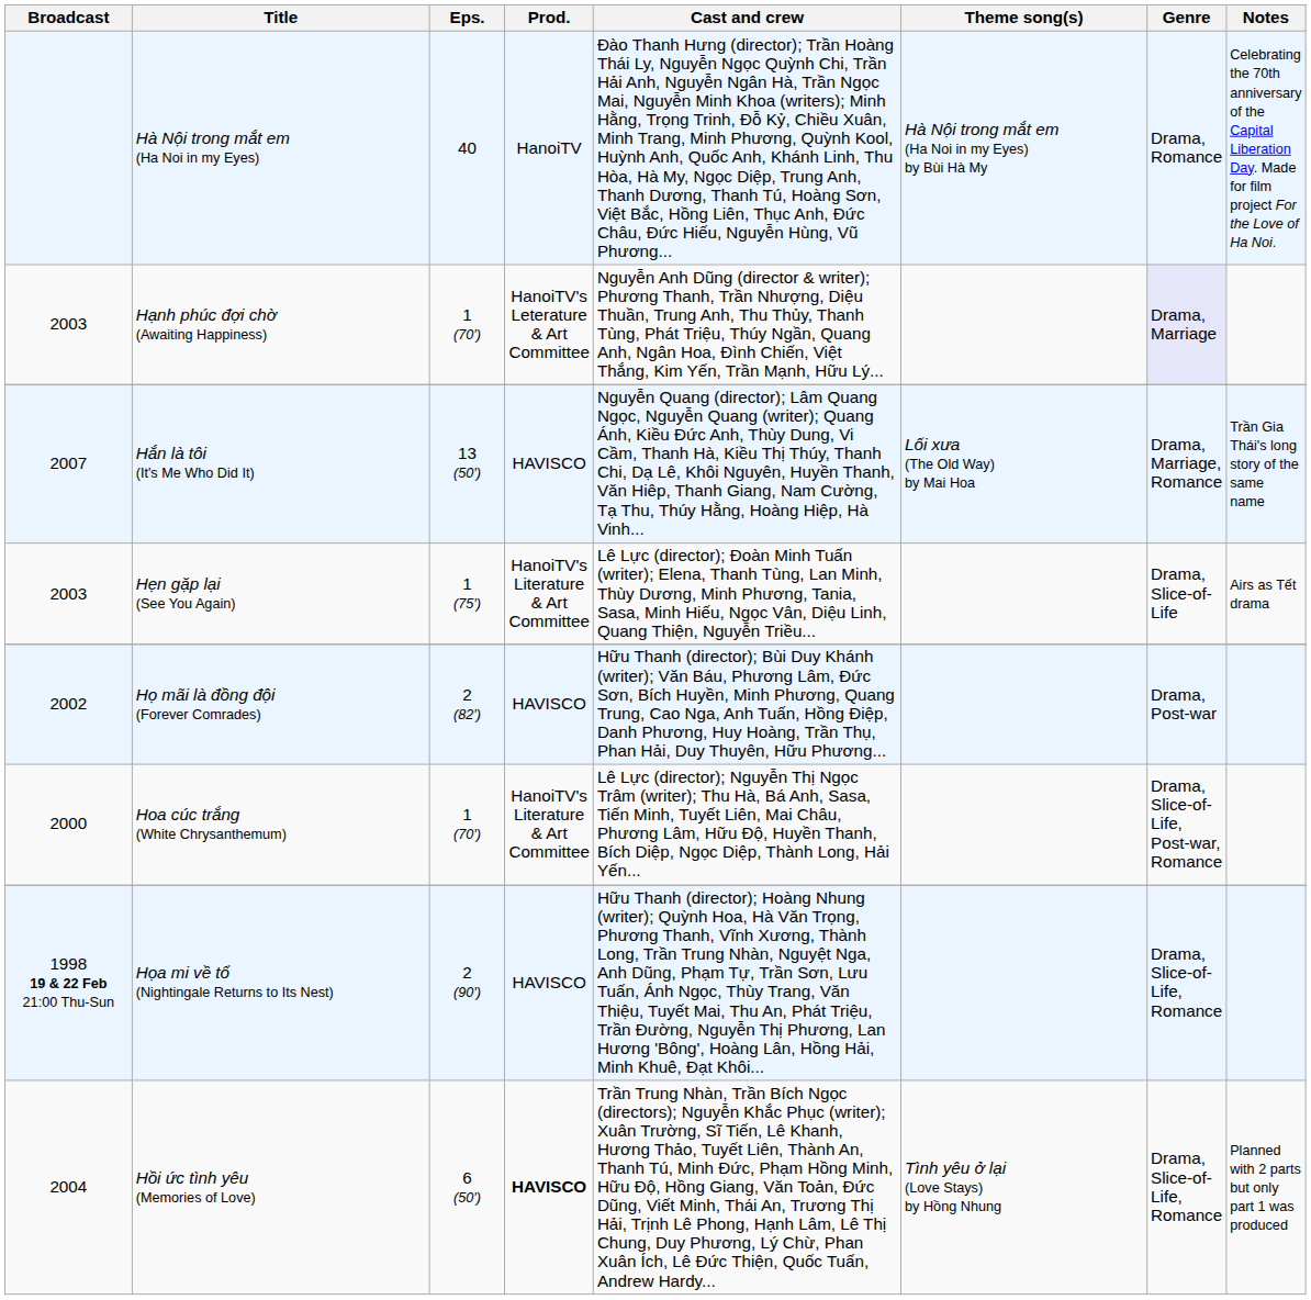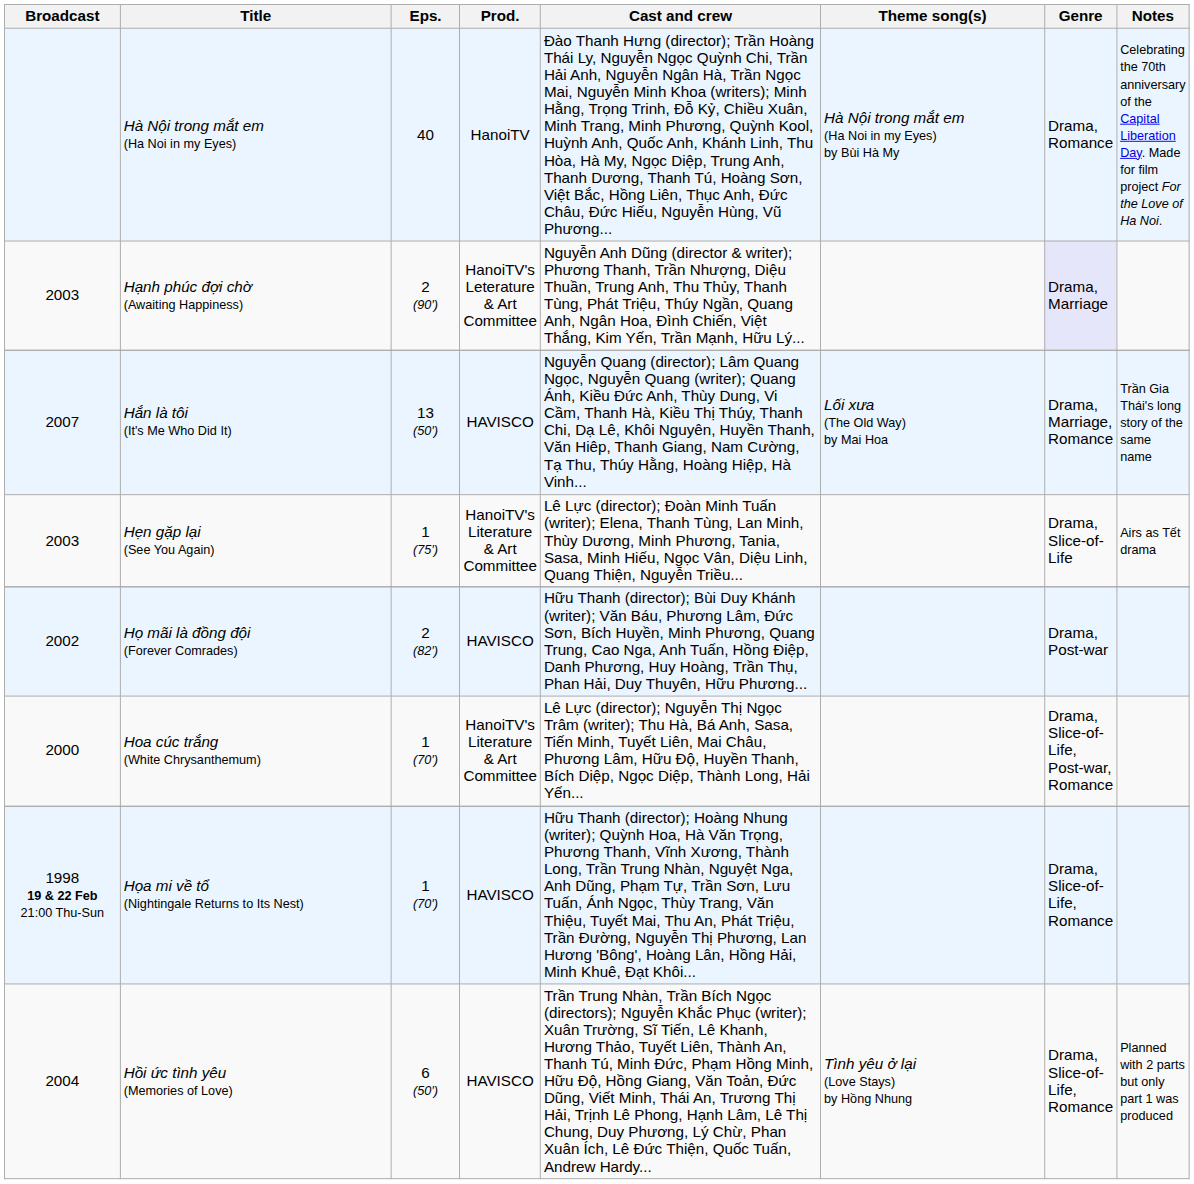 <table class="wikitable sortable">
 <tr>
 <th style="width:10%;">Broadcast</th>
 <th style="width:24%;">Title</th>
 <th style="width:6%;">Eps.</th>
 <th style="width:5%;">Prod.</th>
 <th style="width:25%;">Cast and crew</th>
 <th style="width:20%;">Theme song(s)</th>
 <th style="width:5%;">Genre</th>
 <th style="width:5%;">Notes</th>
 </tr>
 <tr ---- bgcolor="#ebf5ff">
 <td style="text-align:center;"></td>
 <td><em>Hà Nội trong mắt em</em><br><small>(Ha Noi in my Eyes)</small></td>
 <td style="text-align:center;">40</td>
 <td style="text-align:center;">HanoiTV</td>
 <td>Đào Thanh Hưng (director); Trần Hoàng Thái Ly, Nguyễn Ngọc Quỳnh Chi, Trần Hải Anh, Nguyễn Ngân Hà, Trần Ngọc Mai, Nguyễn Minh Khoa (writers); Minh Hằng, Trọng Trinh, Đỗ Kỷ, Chiều Xuân, Minh Trang, Minh Phương, Quỳnh Kool, Huỳnh Anh, Quốc Anh, Khánh Linh, Thu Hòa, Hà My, Ngọc Diệp, Trung Anh, Thanh Dương, Thanh Tú, Hoàng Sơn, Việt Bắc, Hồng Liên, Thục Anh, Đức Châu, Đức Hiếu, Nguyễn Hùng, Vũ Phương...</td>
 <td><em>Hà Nội trong mắt em</em><br><small>(Ha Noi in my Eyes)<br>by Bùi Hà My</small></td>
 <td>Drama, Romance</td>
 <td><small>Celebrating the 70th anniversary of the <a href='#'>Capital Liberation Day</a>. Made for film project <em>For the Love of Ha Noi</em>.</small></td>
 </tr>
 <tr>
 <td style="text-align:center;">2003 <br></td>
 <td><em>Hạnh phúc đợi chờ</em> <br><small>(Awaiting Happiness)</small></td>
-<td style="text-align:center;">1<br><small><em>(70′)</em></small></td>
+<td style="text-align:center;">2<br><small><em>(90′)</em></small></td>
 <td style="text-align:center;">HanoiTV's Leterature & Art Committee</td>
 <td>Nguyễn Anh Dũng (director & writer); Phương Thanh, Trần Nhượng, Diệu Thuần, Trung Anh, Thu Thủy, Thanh Tùng, Phát Triệu, Thúy Ngần, Quang Anh, Ngân Hoa, Đình Chiến, Việt Thắng, Kim Yến, Trần Mạnh, Hữu Lý...</td>
 <td></td>
 <td style="background: lavender;">Drama, Marriage</td>
 <td></td>
 </tr>
 <tr>
 </tr>
 <tr ---- bgcolor="#ebf5ff">
 <td style="text-align:center;">2007 <br></td>
 <td><em>Hắn là tôi</em> <br><small>(It's Me Who Did It)</small></td>
 <td style="text-align:center;">13<br><small><em>(50′)</em></small></td>
 <td style="text-align:center;">HAVISCO</td>
 <td>Nguyễn Quang (director); Lâm Quang Ngọc, Nguyễn Quang (writer); Quang Ánh, Kiều Đức Anh, Thùy Dung, Vi Cầm, Thanh Hà, Kiều Thị Thúy, Thanh Chi, Dạ Lê, Khôi Nguyên, Huyền Thanh, Văn Hiêp, Thanh Giang, Nam Cường, Tạ Thu, Thúy Hằng, Hoàng Hiệp, Hà Vinh...</td>
 <td><em>Lối xưa</em><br><small>(The Old Way)<br>by Mai Hoa</small></td>
 <td>Drama, Marriage, Romance</td>
 <td><small> Trần Gia Thái's long story of the same name</small></td>
 </tr>
 <tr>
 <td style="text-align:center;">2003 <br></td>
 <td><em>Hẹn gặp lại</em> <br><small>(See You Again)</small></td>
 <td style="text-align:center;">1<br><small><em>(75′)</em></small></td>
 <td style="text-align:center;">HanoiTV's Literature & Art Committee</td>
 <td>Lê Lực (director); Đoàn Minh Tuấn (writer); Elena, Thanh Tùng, Lan Minh, Thùy Dương, Minh Phương, Tania, Sasa, Minh Hiếu, Ngọc Vân, Diệu Linh, Quang Thiện, Nguyễn Triều...</td>
 <td></td>
 <td>Drama, Slice-of-Life</td>
 <td><small>Airs as Tết drama</small></td>
 </tr>
 <tr>
 </tr>
 <tr ---- bgcolor="#ebf5ff">
 <td style="text-align:center;">2002 <br></td>
 <td><em>Họ mãi là đồng đội</em> <br><small>(Forever Comrades)</small></td>
 <td style="text-align:center;">2<br><small><em>(82′)</em></small></td>
 <td style="text-align:center;">HAVISCO</td>
 <td>Hữu Thanh (director); Bùi Duy Khánh (writer); Văn Báu, Phương Lâm, Đức Sơn, Bích Huyền, Minh Phương, Quang Trung, Cao Nga, Anh Tuấn, Hồng Điệp, Danh Phương, Huy Hoàng, Trần Thụ, Phan Hải, Duy Thuyên, Hữu Phương...</td>
 <td></td>
 <td>Drama, Post-war</td>
 <td></td>
 </tr>
 <tr>
 <td style="text-align:center;">2000 <br></td>
 <td><em>Hoa cúc trắng</em> <br><small>(White Chrysanthemum)</small></td>
 <td style="text-align:center;">1<br><small><em>(70′)</em></small></td>
 <td style="text-align:center;">HanoiTV's Literature & Art Committee</td>
 <td>Lê Lực (director); Nguyễn Thị Ngọc Trâm (writer); Thu Hà, Bá Anh, Sasa, Tiến Minh, Tuyết Liên, Mai Châu, Phương Lâm, Hữu Độ, Huyền Thanh, Bích Diệp, Ngọc Diệp, Thành Long, Hải Yến...</td>
 <td></td>
 <td>Drama, Slice-of-Life, Post-war, Romance</td>
 <td></td>
 </tr>
 <tr>
 </tr>
 <tr ---- bgcolor="#ebf5ff">
 <td style="text-align:center;">1998<br><small><strong>19 & 22 Feb</strong></small><br><small>21:00 Thu-Sun</small> <br></td>
 <td><em>Họa mi về tổ</em> <br><small>(Nightingale Returns to Its Nest)</small></td>
-<td style="text-align:center;">2<br><small><em>(90′)</em></small></td>
+<td style="text-align:center;">1<br><small><em>(70′)</em></small></td>
 <td style="text-align:center;">HAVISCO</td>
 <td>Hữu Thanh (director); Hoàng Nhung (writer); Quỳnh Hoa, Hà Văn Trọng, Phương Thanh, Vĩnh Xương, Thành Long, Trần Trung Nhàn, Nguyệt Nga, Anh Dũng, Phạm Tự, Trần Sơn, Lưu Tuấn, Ánh Ngọc, Thùy Trang, Văn Thiệu, Tuyết Mai, Thu An, Phát Triệu, Trần Đường, Nguyễn Thị Phương, Lan Hương 'Bông', Hoàng Lân, Hồng Hải, Minh Khuê, Đạt Khôi...</td>
 <td></td>
 <td>Drama, Slice-of-Life, Romance</td>
 <td></td>
 </tr>
 <tr>
 <td style="text-align:center;">2004<br></td>
 <td><em>Hồi ức tình yêu</em> <br><small>(Memories of Love)</small></td>
 <td style="text-align:center;">6<br><small><em>(50′)</em></small></td>
-<td style="text-align:center;"><strong>HAVISCO</strong></td>
+<td style="text-align:center;">HAVISCO</td>
 <td>Trần Trung Nhàn, Trần Bích Ngọc (directors); Nguyễn Khắc Phục (writer); Xuân Trường, Sĩ Tiến, Lê Khanh, Hương Thảo, Tuyết Liên, Thành An, Thanh Tú, Minh Đức, Phạm Hồng Minh, Hữu Độ, Hồng Giang, Văn Toản, Đức Dũng, Viết Minh, Thái An, Trương Thị Hải, Trịnh Lê Phong, Hạnh Lâm, Lê Thị Chung, Duy Phương, Lý Chừ, Phan Xuân Ích, Lê Đức Thiện, Quốc Tuấn, Andrew Hardy...</td>
 <td><em>Tình yêu ở lại</em><br><small>(Love Stays)<br>by Hồng Nhung</small></td>
 <td>Drama, Slice-of-Life, Romance</td>
 <td><small>Planned with 2 parts but only part 1 was produced</small></td>
 </tr>
 </table>
